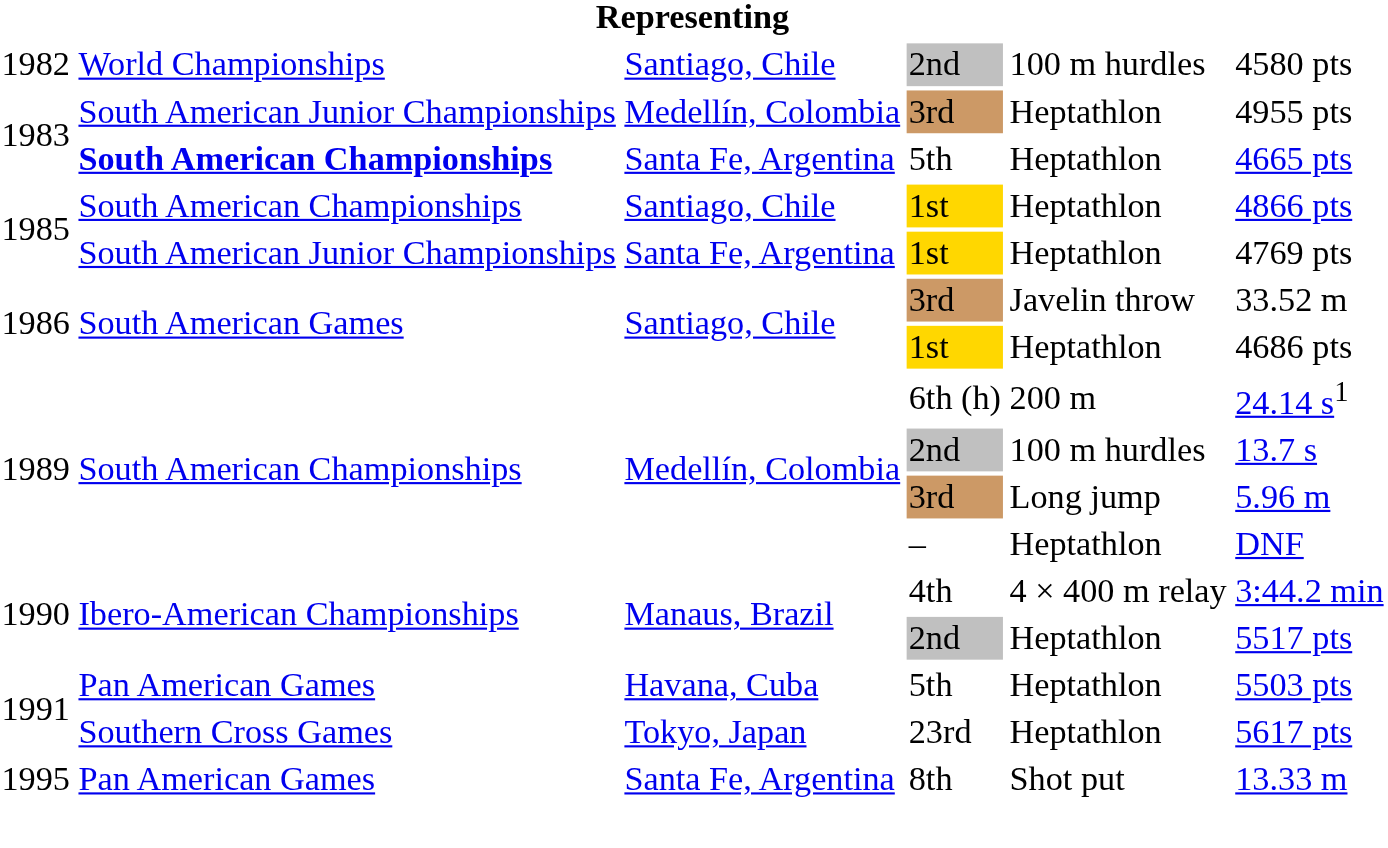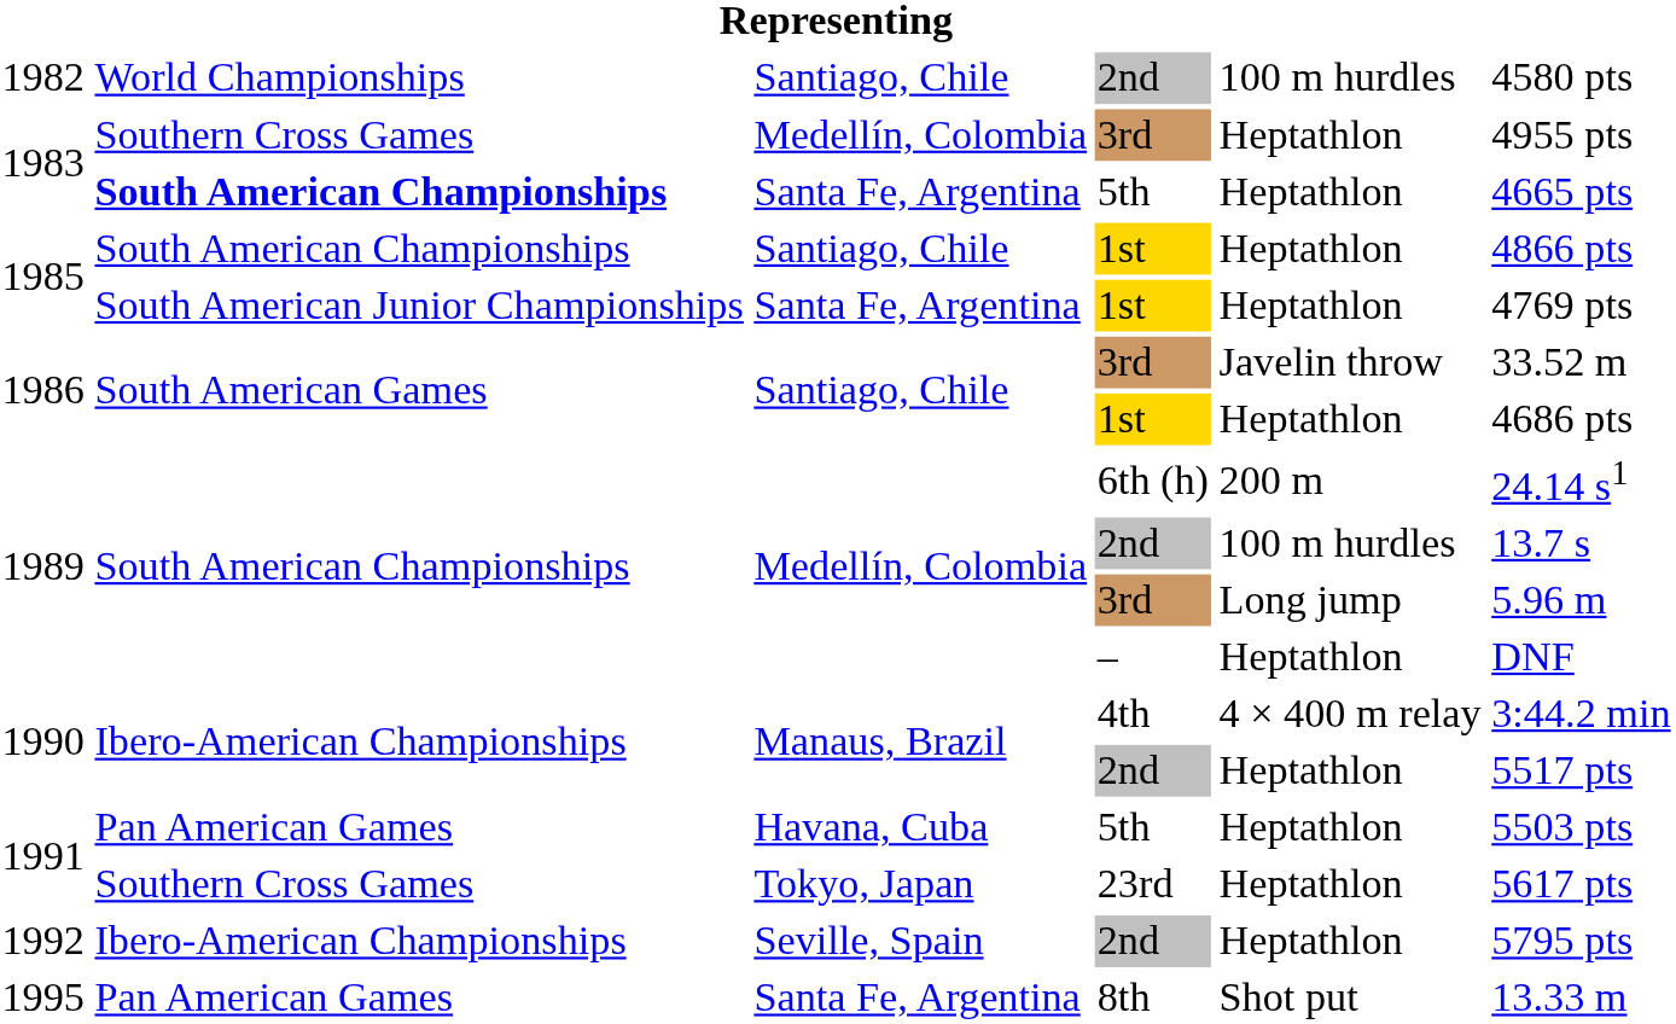 <table>
 <tr>
 <th colspan="6">Representing </th>
 </tr>
 <tr>
 <td>1982</td>
 <td><a href='#'>World Championships</a></td>
 <td><a href='#'>Santiago, Chile</a></td>
 <td bgcolor=silver>2nd</td>
 <td>100 m hurdles</td>
 <td>4580 pts</td>
 </tr>
 <tr>
 <td rowspan=2>1983</td>
-<td><a href='#'>South American Junior Championships</a></td>
+<td><a href='#'>Southern Cross Games</a></td>
 <td><a href='#'>Medellín, Colombia</a></td>
 <td bgcolor=cc9966>3rd</td>
 <td>Heptathlon</td>
 <td>4955 pts</td>
 </tr>
 <tr>
 <td><strong><a href='#'>South American Championships</a></strong></td>
 <td><a href='#'>Santa Fe, Argentina</a></td>
 <td>5th</td>
 <td>Heptathlon</td>
 <td><a href='#'>4665 pts</a></td>
 </tr>
 <tr>
 <td rowspan=2>1985</td>
 <td><a href='#'>South American Championships</a></td>
 <td><a href='#'>Santiago, Chile</a></td>
 <td bgcolor=gold>1st</td>
 <td>Heptathlon</td>
 <td><a href='#'>4866 pts</a></td>
 </tr>
 <tr>
 <td><a href='#'>South American Junior Championships</a></td>
 <td><a href='#'>Santa Fe, Argentina</a></td>
 <td bgcolor=gold>1st</td>
 <td>Heptathlon</td>
 <td>4769 pts</td>
 </tr>
 <tr>
 <td rowspan=2>1986</td>
 <td rowspan=2><a href='#'>South American Games</a></td>
 <td rowspan=2><a href='#'>Santiago, Chile</a></td>
 <td bgcolor=cc9966>3rd</td>
 <td>Javelin throw</td>
 <td>33.52 m</td>
 </tr>
 <tr>
 <td bgcolor=gold>1st</td>
 <td>Heptathlon</td>
 <td>4686 pts</td>
 </tr>
 <tr>
 <td rowspan=4>1989</td>
 <td rowspan=4><a href='#'>South American Championships</a></td>
 <td rowspan=4><a href='#'>Medellín, Colombia</a></td>
 <td>6th (h)</td>
 <td>200 m</td>
 <td><a href='#'>24.14 s</a><sup>1</sup></td>
 </tr>
 <tr>
 <td bgcolor=silver>2nd</td>
 <td>100 m hurdles</td>
 <td><a href='#'>13.7 s</a></td>
 </tr>
 <tr>
 <td bgcolor=cc9966>3rd</td>
 <td>Long jump</td>
 <td><a href='#'>5.96 m</a></td>
 </tr>
 <tr>
 <td>–</td>
 <td>Heptathlon</td>
 <td><a href='#'>DNF</a></td>
 </tr>
 <tr>
 <td rowspan=2>1990</td>
 <td rowspan=2><a href='#'>Ibero-American Championships</a></td>
 <td rowspan=2><a href='#'>Manaus, Brazil</a></td>
 <td>4th</td>
 <td>4 × 400 m relay</td>
 <td><a href='#'>3:44.2 min</a></td>
 </tr>
 <tr>
 <td bgcolor=silver>2nd</td>
 <td>Heptathlon</td>
 <td><a href='#'>5517 pts</a></td>
 </tr>
 <tr>
 <td rowspan=2>1991</td>
 <td><a href='#'>Pan American Games</a></td>
 <td><a href='#'>Havana, Cuba</a></td>
 <td>5th</td>
 <td>Heptathlon</td>
 <td><a href='#'>5503 pts</a></td>
 </tr>
 <tr>
 <td><a href='#'>Southern Cross Games</a></td>
 <td><a href='#'>Tokyo, Japan</a></td>
 <td>23rd</td>
 <td>Heptathlon</td>
 <td><a href='#'>5617 pts</a></td>
 </tr>
 <tr>
+<td>1992</td>
+<td><a href='#'>Ibero-American Championships</a></td>
+<td><a href='#'>Seville, Spain</a></td>
+<td bgcolor=silver>2nd</td>
+<td>Heptathlon</td>
+<td><a href='#'>5795 pts</a></td>
+</tr>
+<tr>
 <td>1995</td>
 <td><a href='#'>Pan American Games</a></td>
 <td><a href='#'>Santa Fe, Argentina</a></td>
 <td>8th</td>
 <td>Shot put</td>
 <td><a href='#'>13.33 m</a></td>
 </tr>
 </table>
